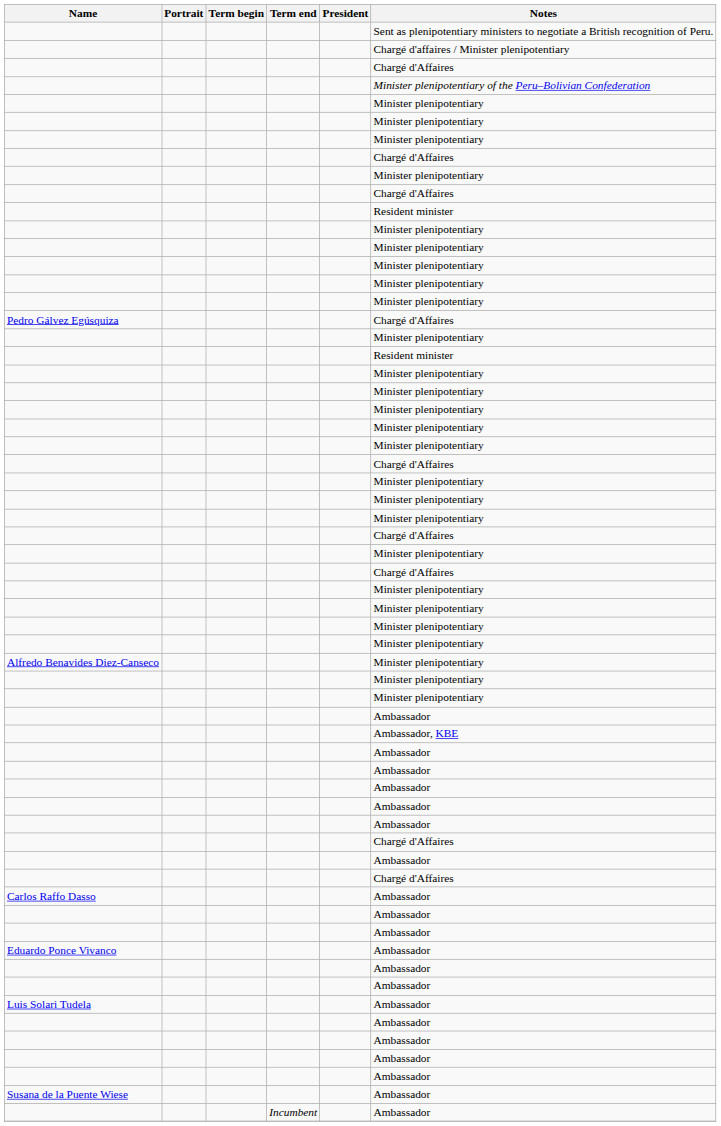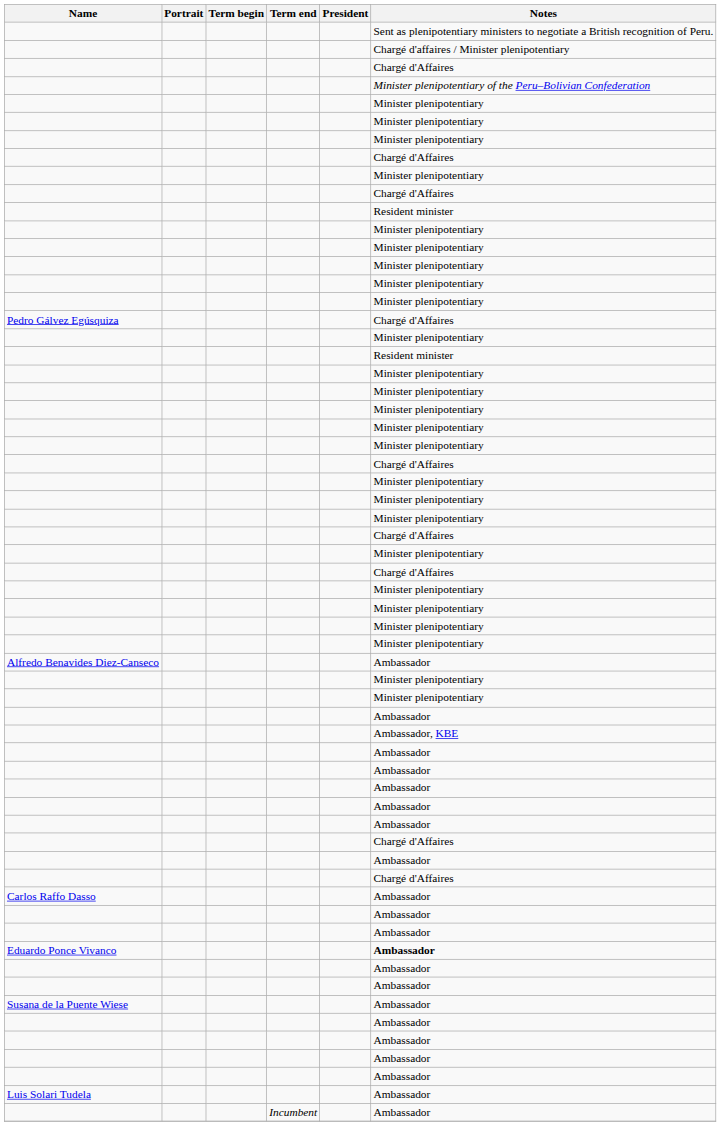 <table class="wikitable sortable"  text-align:center;">
 <tr>
 <th>Name</th>
 <th class="unsortable">Portrait</th>
 <th>Term begin</th>
 <th>Term end</th>
 <th>President</th>
 <th class="unsortable">Notes</th>
 </tr>
 <tr>
 <td><br></td>
 <td> </td>
 <td></td>
 <td></td>
 <td></td>
 <td>Sent as plenipotentiary ministers to negotiate a British recognition of Peru.</td>
 </tr>
 <tr>
 <td></td>
 <td></td>
 <td></td>
 <td></td>
 <td></td>
 <td>Chargé d'affaires / Minister plenipotentiary</td>
 </tr>
 <tr>
 <td></td>
 <td></td>
 <td></td>
 <td></td>
 <td></td>
 <td>Chargé d'Affaires</td>
 </tr>
 <tr>
 <td></td>
 <td></td>
 <td></td>
 <td></td>
 <td></td>
 <td><em>Minister plenipotentiary of the <a href='#'>Peru–Bolivian Confederation</a></em></td>
 </tr>
 <tr>
 <td></td>
 <td></td>
 <td></td>
 <td></td>
 <td></td>
 <td>Minister plenipotentiary</td>
 </tr>
 <tr>
 <td></td>
 <td></td>
 <td></td>
 <td></td>
 <td></td>
 <td>Minister plenipotentiary</td>
 </tr>
 <tr>
 <td></td>
 <td></td>
 <td></td>
 <td></td>
 <td></td>
 <td>Minister plenipotentiary</td>
 </tr>
 <tr>
 <td></td>
 <td></td>
 <td></td>
 <td></td>
 <td></td>
 <td>Chargé d'Affaires</td>
 </tr>
 <tr>
 <td></td>
 <td></td>
 <td></td>
 <td></td>
 <td></td>
 <td>Minister plenipotentiary</td>
 </tr>
 <tr>
 <td></td>
 <td></td>
 <td></td>
 <td></td>
 <td></td>
 <td>Chargé d'Affaires</td>
 </tr>
 <tr>
 <td></td>
 <td></td>
 <td></td>
 <td></td>
 <td></td>
 <td>Resident minister</td>
 </tr>
 <tr>
 <td></td>
 <td></td>
 <td></td>
 <td></td>
 <td></td>
 <td>Minister plenipotentiary</td>
 </tr>
 <tr>
 <td></td>
 <td></td>
 <td></td>
 <td></td>
 <td></td>
 <td>Minister plenipotentiary</td>
 </tr>
 <tr>
 <td></td>
 <td></td>
 <td></td>
 <td></td>
 <td></td>
 <td>Minister plenipotentiary</td>
 </tr>
 <tr>
 <td></td>
 <td></td>
 <td></td>
 <td></td>
 <td></td>
 <td>Minister plenipotentiary</td>
 </tr>
 <tr>
 <td></td>
 <td></td>
 <td></td>
 <td></td>
 <td></td>
 <td>Minister plenipotentiary</td>
 </tr>
 <tr>
 <td><a href='#'>Pedro Gálvez Egúsquiza</a></td>
 <td></td>
 <td></td>
 <td></td>
 <td></td>
 <td>Chargé d'Affaires</td>
 </tr>
 <tr>
 <td></td>
 <td></td>
 <td></td>
 <td></td>
 <td></td>
 <td>Minister plenipotentiary</td>
 </tr>
 <tr>
 <td></td>
 <td></td>
 <td></td>
 <td></td>
 <td></td>
 <td>Resident minister</td>
 </tr>
 <tr>
 <td></td>
 <td></td>
 <td></td>
 <td></td>
 <td></td>
 <td>Minister plenipotentiary</td>
 </tr>
 <tr>
 <td></td>
 <td></td>
 <td></td>
 <td></td>
 <td></td>
 <td>Minister plenipotentiary</td>
 </tr>
 <tr>
 <td></td>
 <td></td>
 <td></td>
 <td></td>
 <td></td>
 <td>Minister plenipotentiary</td>
 </tr>
 <tr>
 <td></td>
 <td></td>
 <td></td>
 <td></td>
 <td></td>
 <td>Minister plenipotentiary</td>
 </tr>
 <tr>
 <td></td>
 <td></td>
 <td></td>
 <td></td>
 <td></td>
 <td>Minister plenipotentiary</td>
 </tr>
 <tr>
 <td></td>
 <td></td>
 <td></td>
 <td></td>
 <td></td>
 <td>Chargé d'Affaires</td>
 </tr>
 <tr>
 <td></td>
 <td></td>
 <td></td>
 <td></td>
 <td></td>
 <td>Minister plenipotentiary</td>
 </tr>
 <tr>
 <td></td>
 <td></td>
 <td></td>
 <td></td>
 <td></td>
 <td>Minister plenipotentiary</td>
 </tr>
 <tr>
 <td></td>
 <td></td>
 <td></td>
 <td></td>
 <td></td>
 <td>Minister plenipotentiary</td>
 </tr>
 <tr>
 <td></td>
 <td></td>
 <td></td>
 <td></td>
 <td></td>
 <td>Chargé d'Affaires</td>
 </tr>
 <tr>
 <td></td>
 <td></td>
 <td></td>
 <td></td>
 <td></td>
 <td>Minister plenipotentiary</td>
 </tr>
 <tr>
 <td></td>
 <td></td>
 <td></td>
 <td></td>
 <td></td>
 <td>Chargé d'Affaires</td>
 </tr>
 <tr>
 <td></td>
 <td></td>
 <td></td>
 <td></td>
 <td></td>
 <td>Minister plenipotentiary</td>
 </tr>
 <tr>
 <td></td>
 <td></td>
 <td></td>
 <td></td>
 <td></td>
 <td>Minister plenipotentiary</td>
 </tr>
 <tr>
 <td></td>
 <td></td>
 <td></td>
 <td></td>
 <td></td>
 <td>Minister plenipotentiary</td>
 </tr>
 <tr>
 <td></td>
 <td></td>
 <td></td>
 <td></td>
 <td></td>
 <td>Minister plenipotentiary</td>
 </tr>
 <tr>
 <td><a href='#'>Alfredo Benavides Diez-Canseco</a></td>
 <td></td>
 <td></td>
 <td></td>
 <td></td>
-<td>Minister plenipotentiary</td>
+<td>Ambassador</td>
 </tr>
 <tr>
 <td></td>
 <td></td>
 <td></td>
 <td></td>
 <td></td>
 <td>Minister plenipotentiary</td>
 </tr>
 <tr>
 <td></td>
 <td></td>
 <td></td>
 <td></td>
 <td></td>
 <td>Minister plenipotentiary</td>
 </tr>
 <tr>
 <td></td>
 <td></td>
 <td></td>
 <td></td>
 <td></td>
 <td>Ambassador</td>
 </tr>
 <tr>
 <td></td>
 <td></td>
 <td></td>
 <td></td>
 <td></td>
 <td>Ambassador, <a href='#'>KBE</a></td>
 </tr>
 <tr>
 <td></td>
 <td></td>
 <td></td>
 <td></td>
 <td></td>
 <td>Ambassador</td>
 </tr>
 <tr>
 <td></td>
 <td></td>
 <td></td>
 <td></td>
 <td></td>
 <td>Ambassador</td>
 </tr>
 <tr>
 <td></td>
 <td></td>
 <td></td>
 <td></td>
 <td></td>
 <td>Ambassador</td>
 </tr>
 <tr>
 <td></td>
 <td></td>
 <td></td>
 <td></td>
 <td></td>
 <td>Ambassador</td>
 </tr>
 <tr>
 <td></td>
 <td></td>
 <td></td>
 <td></td>
 <td></td>
 <td>Ambassador</td>
 </tr>
 <tr>
 <td></td>
 <td></td>
 <td></td>
 <td></td>
 <td></td>
 <td>Chargé d'Affaires</td>
 </tr>
 <tr>
 <td></td>
 <td></td>
 <td></td>
 <td></td>
 <td></td>
 <td>Ambassador</td>
 </tr>
 <tr>
 <td></td>
 <td></td>
 <td></td>
 <td></td>
 <td></td>
 <td>Chargé d'Affaires</td>
 </tr>
 <tr>
 <td><a href='#'>Carlos Raffo Dasso</a></td>
 <td></td>
 <td></td>
 <td></td>
 <td></td>
 <td>Ambassador</td>
 </tr>
 <tr>
 <td></td>
 <td></td>
 <td></td>
 <td></td>
 <td></td>
 <td>Ambassador</td>
 </tr>
 <tr>
 <td></td>
 <td></td>
 <td></td>
 <td></td>
 <td></td>
 <td>Ambassador</td>
 </tr>
 <tr>
 <td><a href='#'>Eduardo Ponce Vivanco</a></td>
 <td></td>
 <td></td>
 <td></td>
 <td></td>
-<td>Ambassador</td>
+<td><strong>Ambassador</strong></td>
 </tr>
 <tr>
 <td></td>
 <td></td>
 <td></td>
 <td></td>
 <td></td>
 <td>Ambassador</td>
 </tr>
 <tr>
 <td></td>
 <td></td>
 <td></td>
 <td></td>
 <td></td>
 <td>Ambassador</td>
 </tr>
 <tr>
-<td><a href='#'>Luis Solari Tudela</a></td>
+<td><a href='#'>Susana de la Puente Wiese</a></td>
 <td></td>
 <td></td>
 <td></td>
 <td></td>
 <td>Ambassador</td>
 </tr>
 <tr>
 <td></td>
 <td></td>
 <td></td>
 <td></td>
 <td></td>
 <td>Ambassador</td>
 </tr>
 <tr>
 <td></td>
 <td></td>
 <td></td>
 <td></td>
 <td></td>
 <td>Ambassador</td>
 </tr>
 <tr>
 <td></td>
 <td></td>
 <td></td>
 <td></td>
 <td></td>
 <td>Ambassador</td>
 </tr>
 <tr>
 <td></td>
 <td></td>
 <td></td>
 <td></td>
 <td></td>
 <td>Ambassador</td>
 </tr>
 <tr>
-<td><a href='#'>Susana de la Puente Wiese</a></td>
+<td><a href='#'>Luis Solari Tudela</a></td>
 <td></td>
 <td></td>
 <td></td>
 <td></td>
 <td>Ambassador</td>
 </tr>
 <tr>
 <td></td>
 <td></td>
 <td></td>
 <td><em>Incumbent</em></td>
 <td></td>
 <td>Ambassador</td>
 </tr>
 <tr>
 </tr>
 </table>
